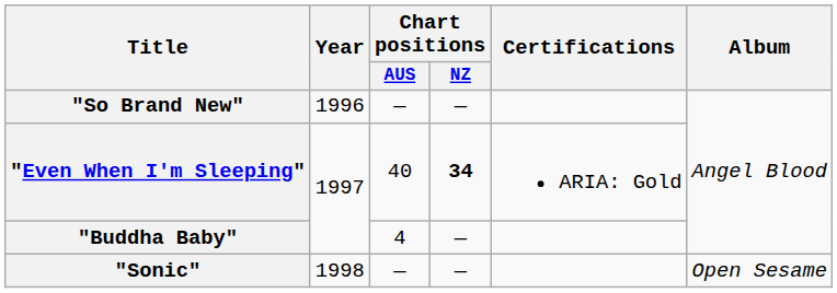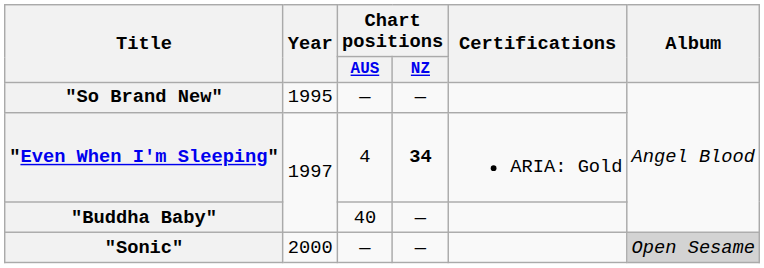 <table class="wikitable plainrowheaders">
 <tr>
 <th rowspan="2">Title</th>
 <th rowspan="2">Year</th>
 <th colspan="2">Chart positions</th>
 <th rowspan="2">Certifications</th>
 <th rowspan="2">Album</th>
 </tr>
 <tr>
 <th style="width:3em; font-size:85%"><a href='#'>AUS</a><br></th>
 <th style="width:3em; font-size:85%"><a href='#'>NZ</a><br></th>
 </tr>
 <tr>
 <th scope="row">"So Brand New"</th>
-<td align="center">1996</td>
+<td align="center">1995</td>
 <td align="center">—</td>
 <td align="center">—</td>
 <td></td>
 <td align="center" rowspan=3><em>Angel Blood</em></td>
 </tr>
 <tr>
 <th scope="row">"<a href='#'>Even When I'm Sleeping</a>"</th>
 <td align="center" rowspan=2>1997</td>
-<td align="center">40</td>
+<td align="center">4</td>
 <td align="center"><strong>34</strong></td>
 <td><br><ul><li>ARIA: Gold</li></ul></td>
 </tr>
 <tr>
 <th scope="row">"Buddha Baby"</th>
-<td align="center">4</td>
+<td align="center">40</td>
 <td align="center">—</td>
 <td></td>
 </tr>
 <tr>
 <th scope="row">"Sonic"</th>
-<td align="center">1998</td>
+<td align="center">2000</td>
 <td align="center">—</td>
 <td align="center">—</td>
 <td></td>
-<td align="center"><em>Open Sesame</em></td>
+<td align="center" style="background: lightgrey;"><em>Open Sesame</em></td>
 </tr>
 </table>
